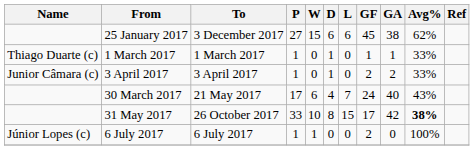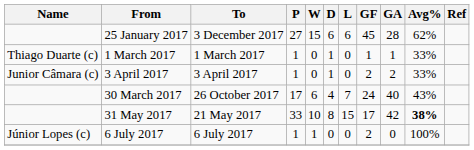 <table class="wikitable sortable">
 <tr>
 <th>Name</th>
 <th>From</th>
 <th class="unsortable">To</th>
 <th>P</th>
 <th>W</th>
 <th>D</th>
 <th>L</th>
 <th>GF</th>
 <th>GA</th>
 <th>Avg%</th>
 <th>Ref</th>
 </tr>
 <tr>
 <td align=left> </td>
 <td align=left>25 January 2017</td>
 <td align=left>3 December 2017</td>
 <td align=center>27</td>
 <td align=center>15</td>
 <td align=center>6</td>
 <td align=center>6</td>
 <td align=center>45</td>
-<td align=center>38</td>
+<td align=center>28</td>
 <td align=center>62%</td>
 <td align=center></td>
 </tr>
 <tr>
 <td align=left> Thiago Duarte (c)</td>
 <td align=left>1 March 2017</td>
 <td align=left>1 March 2017</td>
 <td align=center>1</td>
 <td align=center>0</td>
 <td align=center>1</td>
 <td align=center>0</td>
 <td align=center>1</td>
 <td align=center>1</td>
 <td align=center>33%</td>
 <td align=center></td>
 </tr>
 <tr>
 <td align=left> Junior Câmara (c)</td>
 <td align=left>3 April 2017</td>
 <td align=left>3 April 2017</td>
 <td align=center>1</td>
 <td align=center>0</td>
 <td align=center>1</td>
 <td align=center>0</td>
 <td align=center>2</td>
 <td align=center>2</td>
 <td align=center>33%</td>
 <td align=center></td>
 </tr>
 <tr>
 <td align=left> </td>
 <td align=left>30 March 2017</td>
-<td align=left>21 May 2017</td>
+<td align=left>26 October 2017</td>
 <td align=center>17</td>
 <td align=center>6</td>
 <td align=center>4</td>
 <td align=center>7</td>
 <td align=center>24</td>
 <td align=center>40</td>
 <td align=center>43%</td>
 <td align=center></td>
 </tr>
 <tr>
 <td align=left> </td>
 <td align=left>31 May 2017</td>
-<td align=left>26 October 2017</td>
+<td align=left>21 May 2017</td>
 <td align=center>33</td>
 <td align=center>10</td>
 <td align=center>8</td>
 <td align=center>15</td>
 <td align=center>17</td>
 <td align=center>42</td>
 <td align=center><strong>38%</strong></td>
 <td align=center></td>
 </tr>
 <tr>
 <td align=left> Júnior Lopes (c)</td>
 <td align=left>6 July 2017</td>
 <td align=left>6 July 2017</td>
 <td align=center>1</td>
 <td align=center>1</td>
 <td align=center>0</td>
 <td align=center>0</td>
 <td align=center>2</td>
 <td align=center>0</td>
 <td align=center>100%</td>
 <td align=center></td>
 </tr>
 <tr>
 </tr>
 </table>
